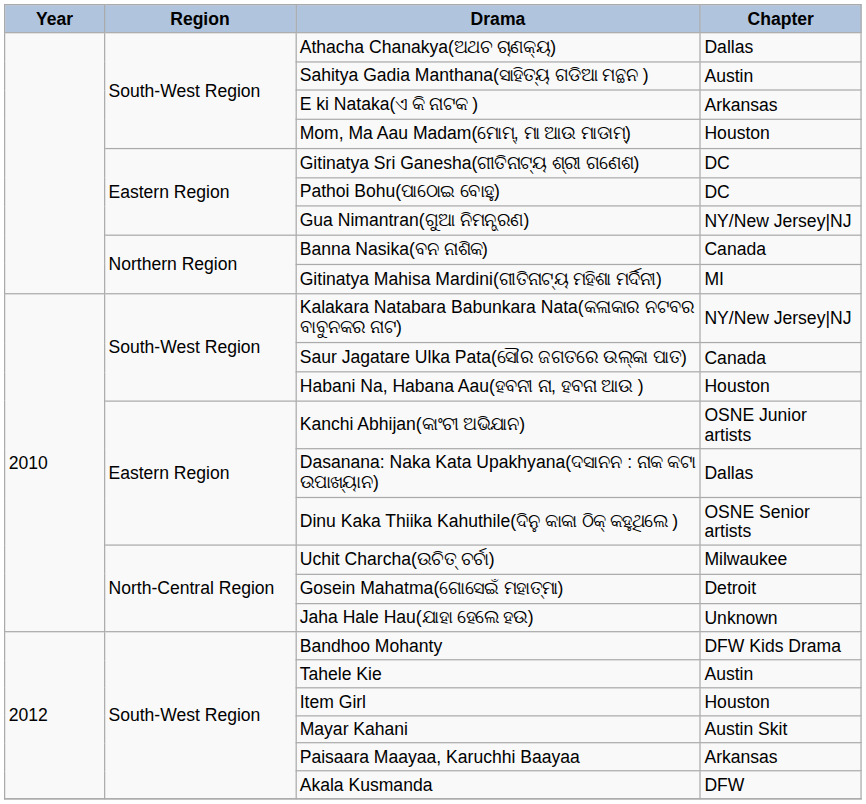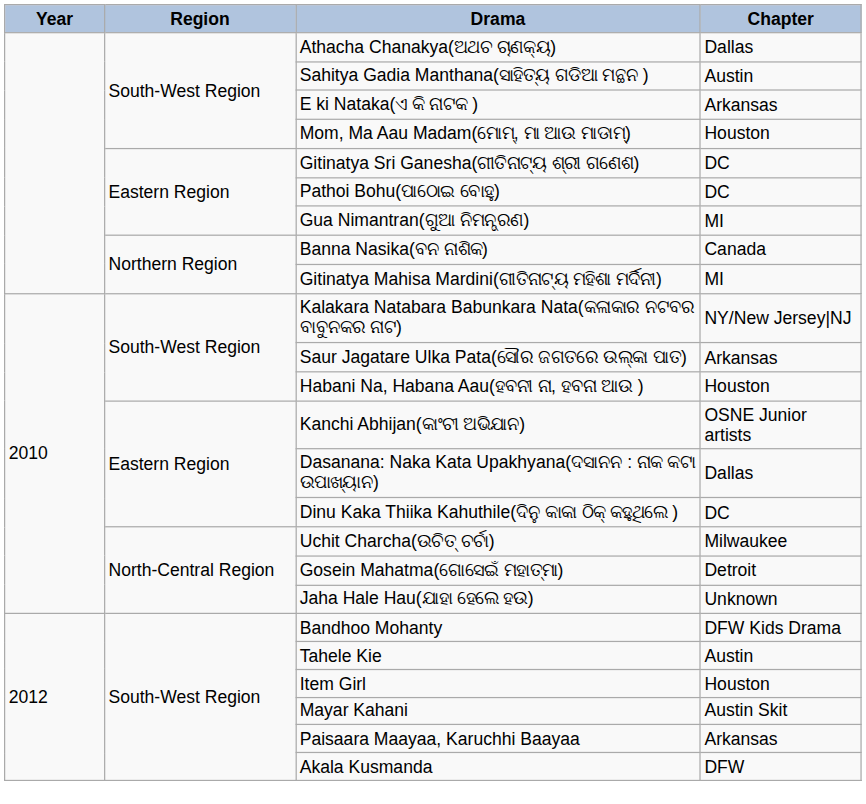 <table class="wikitable" style="font-size:90%">
 <tr>
 <th style="background:#b0c4de; width:75px;">Year</th>
 <th style="background:#b0c4de; width:150px;">Region</th>
 <th style="background:#b0c4de; width:325px;">Drama</th>
 <th style="background:#b0c4de; width:125px;">Chapter</th>
 </tr>
 <tr>
 <td rowspan="9"></td>
 <td rowspan="4">South-West Region</td>
 <td>Athacha Chanakya(ଅଥଚ  ଚାଣକ୍ୟ)</td>
 <td>Dallas</td>
 </tr>
 <tr>
 <td>Sahitya Gadia Manthana(ସାହିତ୍ୟ ଗଡିଆ ମନ୍ଥନ )</td>
 <td>Austin</td>
 </tr>
 <tr>
 <td>E ki Nataka(ଏ କି ନାଟକ )</td>
 <td>Arkansas</td>
 </tr>
 <tr>
 <td>Mom, Ma Aau Madam(ମୋମ୍, ମା ଆଉ ମାଡାମ୍)</td>
 <td>Houston</td>
 </tr>
 <tr>
 <td rowspan="3">Eastern Region</td>
 <td>Gitinatya Sri Ganesha(ଗୀତିନାଟ୍ୟ ଶ୍ରୀ ଗଣେଶ)</td>
 <td Washington, D.C.>DC</td>
 </tr>
 <tr>
 <td>Pathoi Bohu(ପାଠୋଇ ବୋହୁ)</td>
 <td Washington, D.C.>DC</td>
 </tr>
 <tr>
 <td>Gua Nimantran(ଗୁଆ ନିମନ୍ତ୍ରଣ)</td>
-<td New York>NY/New Jersey|NJ</td>
+<td Michigan>MI</td>
 </tr>
 <tr>
 <td rowspan="2">Northern Region</td>
 <td>Banna Nasika(ବନ ନାଶିକ)</td>
 <td>Canada</td>
 </tr>
 <tr>
 <td>Gitinatya Mahisa Mardini(ଗୀତିନାଟ୍ୟ ମହିଶା ମର୍ଦିନୀ)</td>
 <td Michigan>MI</td>
 </tr>
 <tr>
 <td rowspan="9">2010</td>
 <td rowspan="3">South-West Region</td>
 <td>Kalakara Natabara Babunkara Nata(କଳାକାର ନଟବର ବାବୁନକର ନାଟ)</td>
 <td New York>NY/New Jersey|NJ</td>
 </tr>
 <tr>
 <td>Saur Jagatare Ulka Pata(ସୌର ଜଗତରେ ଉଲ୍କା ପାତ)</td>
-<td>Canada</td>
+<td>Arkansas</td>
 </tr>
 <tr>
 <td>Habani Na, Habana Aau(ହବନୀ ନା, ହବନା ଆଉ )</td>
 <td>Houston</td>
 </tr>
 <tr>
 <td rowspan="3">Eastern Region</td>
 <td>Kanchi Abhijan(କାଂଚୀ ଅଭିଯାନ)</td>
 <td>OSNE Junior artists</td>
 </tr>
 <tr>
 <td>Dasanana: Naka Kata Upakhyana(ଦସାନନ : ନାକ  କଟା ଉପାଖ୍ୟାନ)</td>
 <td>Dallas</td>
 </tr>
 <tr>
 <td>Dinu Kaka Thiika Kahuthile(ଦିନୁ କାକା ଠିକ୍ କହୁଥିଲେ )</td>
-<td>OSNE Senior artists</td>
+<td Washington, D.C.>DC</td>
 </tr>
 <tr>
 <td rowspan="3">North-Central Region</td>
 <td>Uchit Charcha(ଉଚିତ୍ ଚର୍ଚା)</td>
 <td>Milwaukee</td>
 </tr>
 <tr>
 <td>Gosein Mahatma(ଗୋସେଇଁ ମହାତ୍ମା)</td>
 <td>Detroit</td>
 </tr>
 <tr>
 <td>Jaha Hale Hau(ଯାହା ହେଲେ ହଉ)</td>
 <td>Unknown</td>
 </tr>
 <tr>
 <td rowspan="6">2012</td>
 <td rowspan="6">South-West Region</td>
 <td>Bandhoo Mohanty</td>
 <td>DFW Kids Drama</td>
 </tr>
 <tr>
 <td>Tahele Kie</td>
 <td>Austin</td>
 </tr>
 <tr>
 <td>Item Girl</td>
 <td>Houston</td>
 </tr>
 <tr>
 <td>Mayar Kahani</td>
 <td>Austin Skit</td>
 </tr>
 <tr>
 <td>Paisaara Maayaa, Karuchhi Baayaa</td>
 <td>Arkansas</td>
 </tr>
 <tr>
 <td>Akala Kusmanda</td>
 <td>DFW</td>
 </tr>
 <tr>
 </tr>
 </table>
